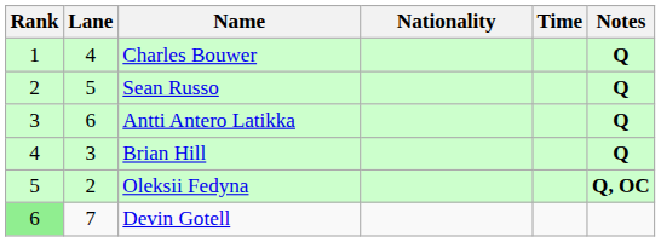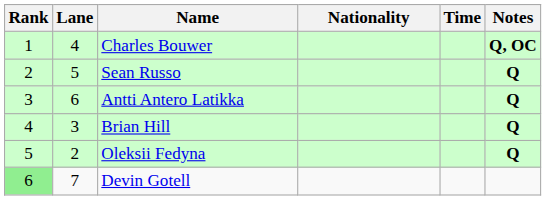 <table class="wikitable sortable" style="text-align:center">
 <tr>
 <th>Rank</th>
 <th>Lane</th>
 <th style="width:180px">Name</th>
 <th style="width:125px">Nationality</th>
 <th>Time</th>
 <th>Notes</th>
 </tr>
 <tr style="background:#cfc;">
 <td>1</td>
 <td>4</td>
 <td style="text-align:left;"><a href='#'>Charles Bouwer</a></td>
 <td style="text-align:left;"></td>
 <td></td>
-<td><strong>Q</strong></td>
+<td><strong>Q, OC</strong></td>
 </tr>
 <tr style="background:#cfc;">
 <td>2</td>
 <td>5</td>
 <td style="text-align:left;"><a href='#'>Sean Russo</a></td>
 <td style="text-align:left;"></td>
 <td></td>
 <td><strong>Q</strong></td>
 </tr>
 <tr style="background:#cfc;">
 <td>3</td>
 <td>6</td>
 <td style="text-align:left;"><a href='#'>Antti Antero Latikka</a></td>
 <td style="text-align:left;"></td>
 <td></td>
 <td><strong>Q</strong></td>
 </tr>
 <tr style="background:#cfc;">
 <td>4</td>
 <td>3</td>
 <td style="text-align:left;"><a href='#'>Brian Hill</a></td>
 <td style="text-align:left;"></td>
 <td></td>
 <td><strong>Q</strong></td>
 </tr>
 <tr style="background:#cfc;">
 <td>5</td>
 <td>2</td>
 <td style="text-align:left;"><a href='#'>Oleksii Fedyna</a></td>
 <td style="text-align:left;"></td>
 <td></td>
-<td><strong>Q, OC</strong></td>
+<td><strong>Q</strong></td>
 </tr>
 <tr>
 <td style="background: lightgreen;">6</td>
 <td>7</td>
 <td style="text-align:left;"><a href='#'>Devin Gotell</a></td>
 <td style="text-align:left;"></td>
 <td></td>
 <td></td>
 </tr>
 </table>
